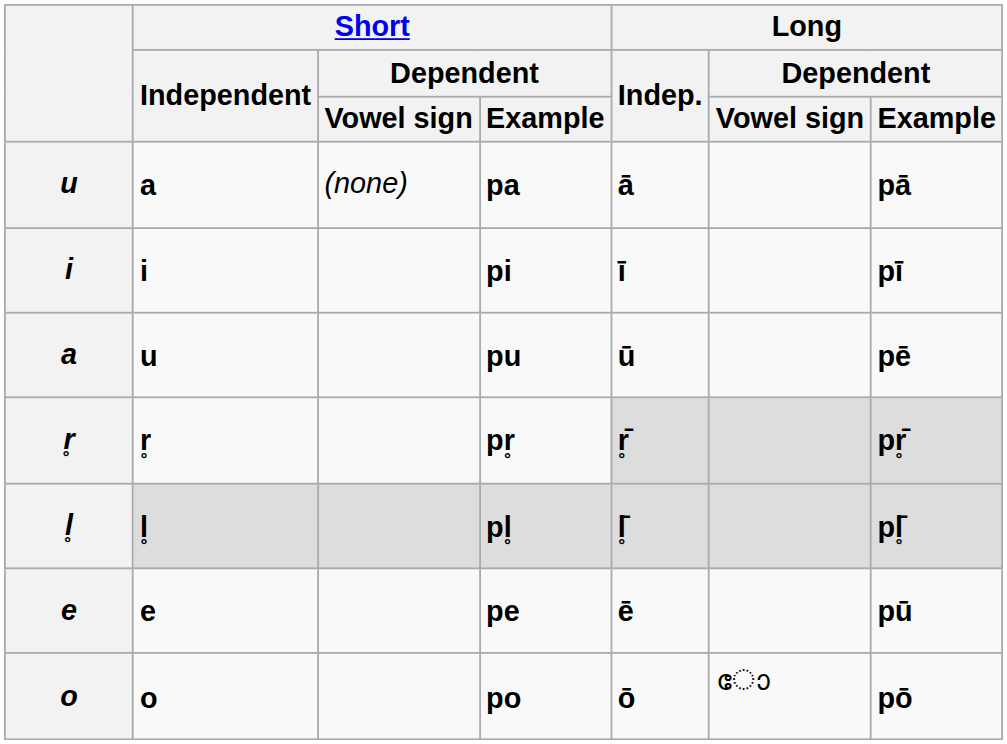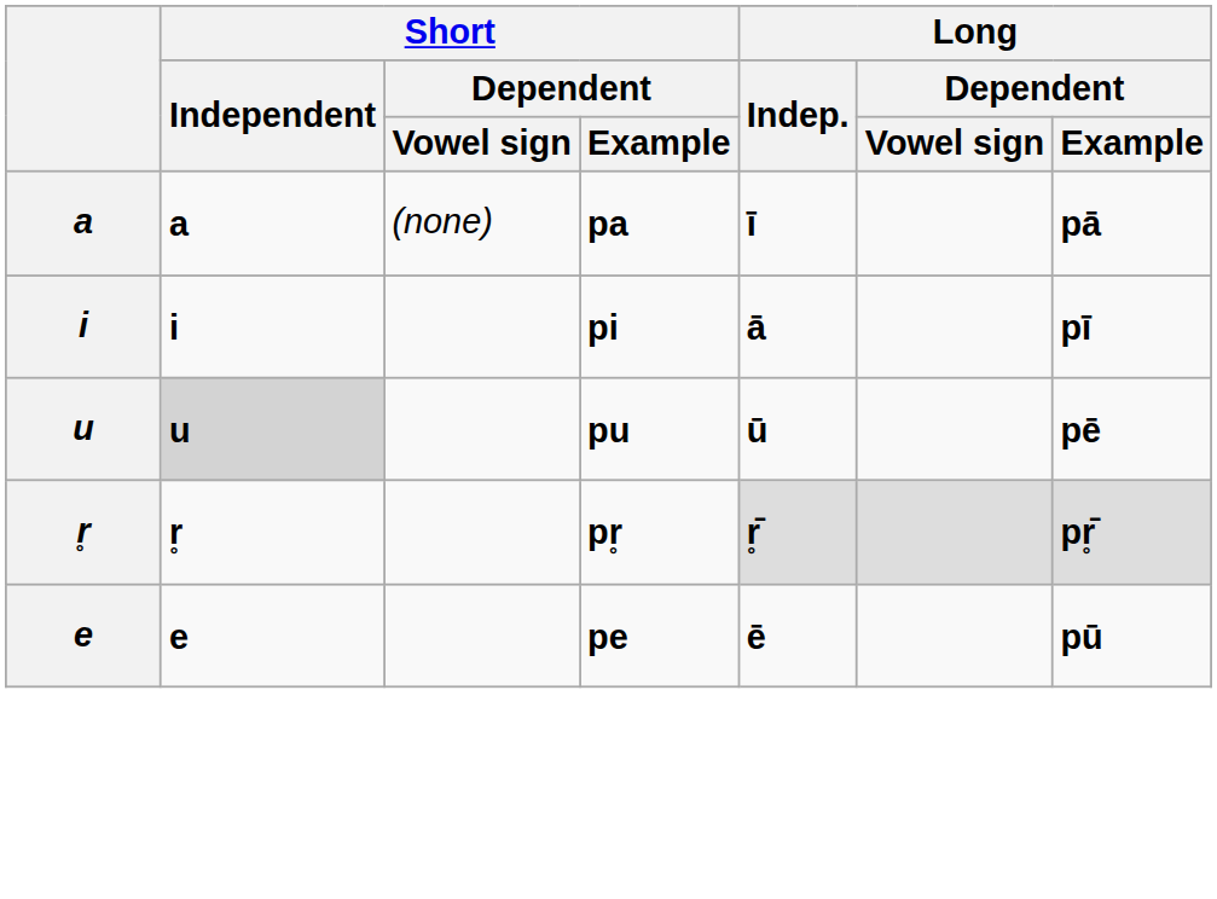 <table class="wikitable" style="margin-left:30px">
 <tr>
 <th rowspan="3" style="width:4em"> </th>
 <th colspan="3"><a href='#'>Short</a></th>
 <th colspan="3">Long</th>
 </tr>
 <tr>
 <th rowspan="2">Independent</th>
 <th colspan="2">Dependent</th>
 <th rowspan="2">Indep.</th>
 <th colspan="2">Dependent</th>
 </tr>
 <tr>
 <th>Vowel sign</th>
 <th>Example</th>
 <th>Vowel sign</th>
 <th>Example</th>
 </tr>
 <tr>
-<th><em>u</em></th>
+<th><em>a</em></th>
 <td><big></big> <strong>a</strong><br></td>
 <td><em>(none)</em></td>
 <td><big></big> <strong>pa</strong><br></td>
-<td><big></big> <strong>ā</strong><br></td>
+<td><big></big> <strong>ī</strong><br></td>
 <td><big></big><br> </td>
 <td><big></big> <strong>pā</strong><br></td>
 </tr>
 <tr>
 <th><em>i</em></th>
 <td><big></big> <strong>i</strong><br></td>
 <td><big></big><br> </td>
 <td><big></big> <strong>pi</strong><br></td>
-<td><big></big> <strong>ī</strong><br></td>
+<td><big></big> <strong>ā</strong><br></td>
 <td><big></big><br> </td>
 <td><big></big> <strong>pī</strong><br></td>
 </tr>
 <tr>
-<th><em>a</em></th>
-<td><big></big> <strong>u</strong><br></td>
+<th><em>u</em></th>
+<td style="background: lightgrey;"><big></big> <strong>u</strong><br></td>
 <td><big></big><br> </td>
 <td><big></big> <strong>pu</strong><br></td>
 <td><big></big> <strong>ū</strong><br></td>
 <td><big></big><br> </td>
 <td><big></big> <strong>pē</strong><br></td>
 </tr>
 <tr>
 <th><em>r̥</em></th>
 <td><big></big> <strong>r̥</strong><br></td>
 <td><big></big><br> </td>
 <td><big></big> <strong>pr̥</strong><br></td>
 <td style="background:#ddd"><big></big> <strong>r̥̄</strong><br></td>
 <td style="background:#ddd"><big></big><br> </td>
 <td style="background:#ddd"><big></big> <strong>pr̥̄</strong><br></td>
 </tr>
-<tr style="background:#ddd">
-<th><em>l̥</em></th>
-<td><big></big> <strong>l̥</strong><br></td>
-<td><big style="margin-left:1em"></big><br> </td>
-<td><big></big> <strong>pl̥</strong><br></td>
-<td><big></big> <strong>l̥̄</strong><br></td>
-<td><big style="margin-left:1em"></big><br> </td>
-<td><big></big> <strong>pl̥̄</strong><br></td>
-</tr>
 <tr>
 <th><em>e</em></th>
 <td><big></big> <strong>e</strong><br></td>
 <td><big></big><br> </td>
 <td><big></big> <strong>pe</strong><br></td>
 <td><big></big> <strong>ē</strong><br></td>
 <td><big></big><br> </td>
 <td><big></big> <strong>pū</strong><br></td>
 </tr>
-<tr>
-<th><em>o</em></th>
-<td><big></big> <strong>o</strong><br></td>
-<td><big></big><br> </td>
-<td><big></big> <strong>po</strong><br></td>
-<td><big></big> <strong>ō</strong><br></td>
-<td>ോ<br> </td>
-<td><big></big> <strong>pō</strong><br></td>
-</tr>
 </table>
